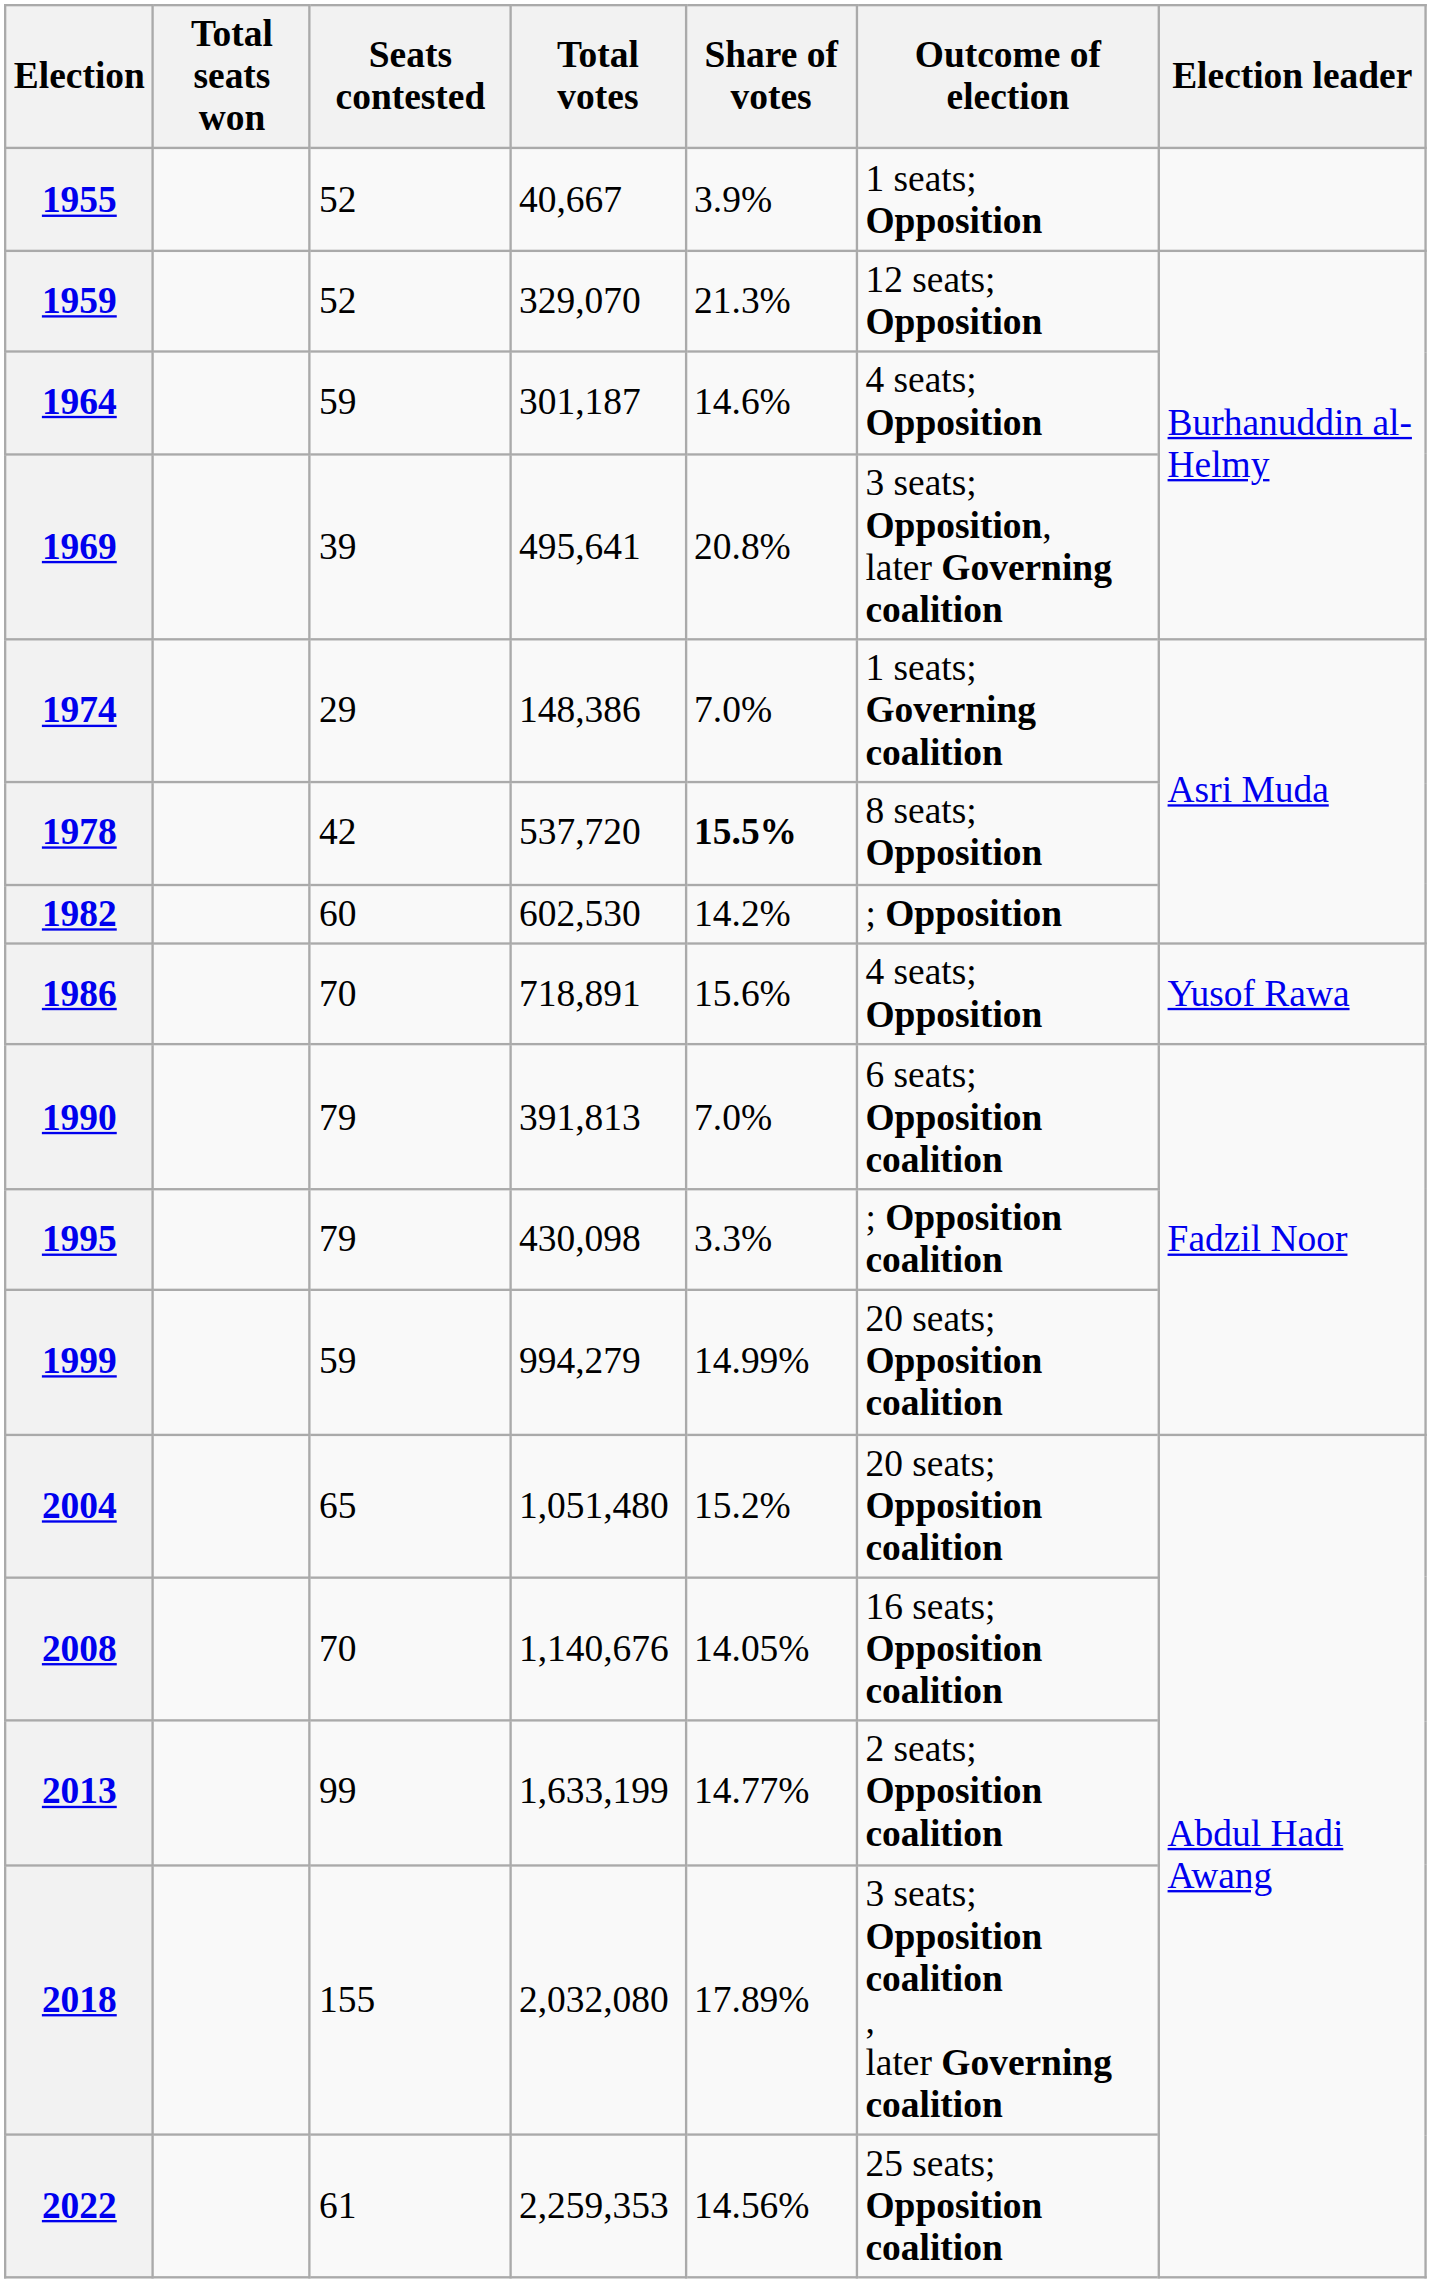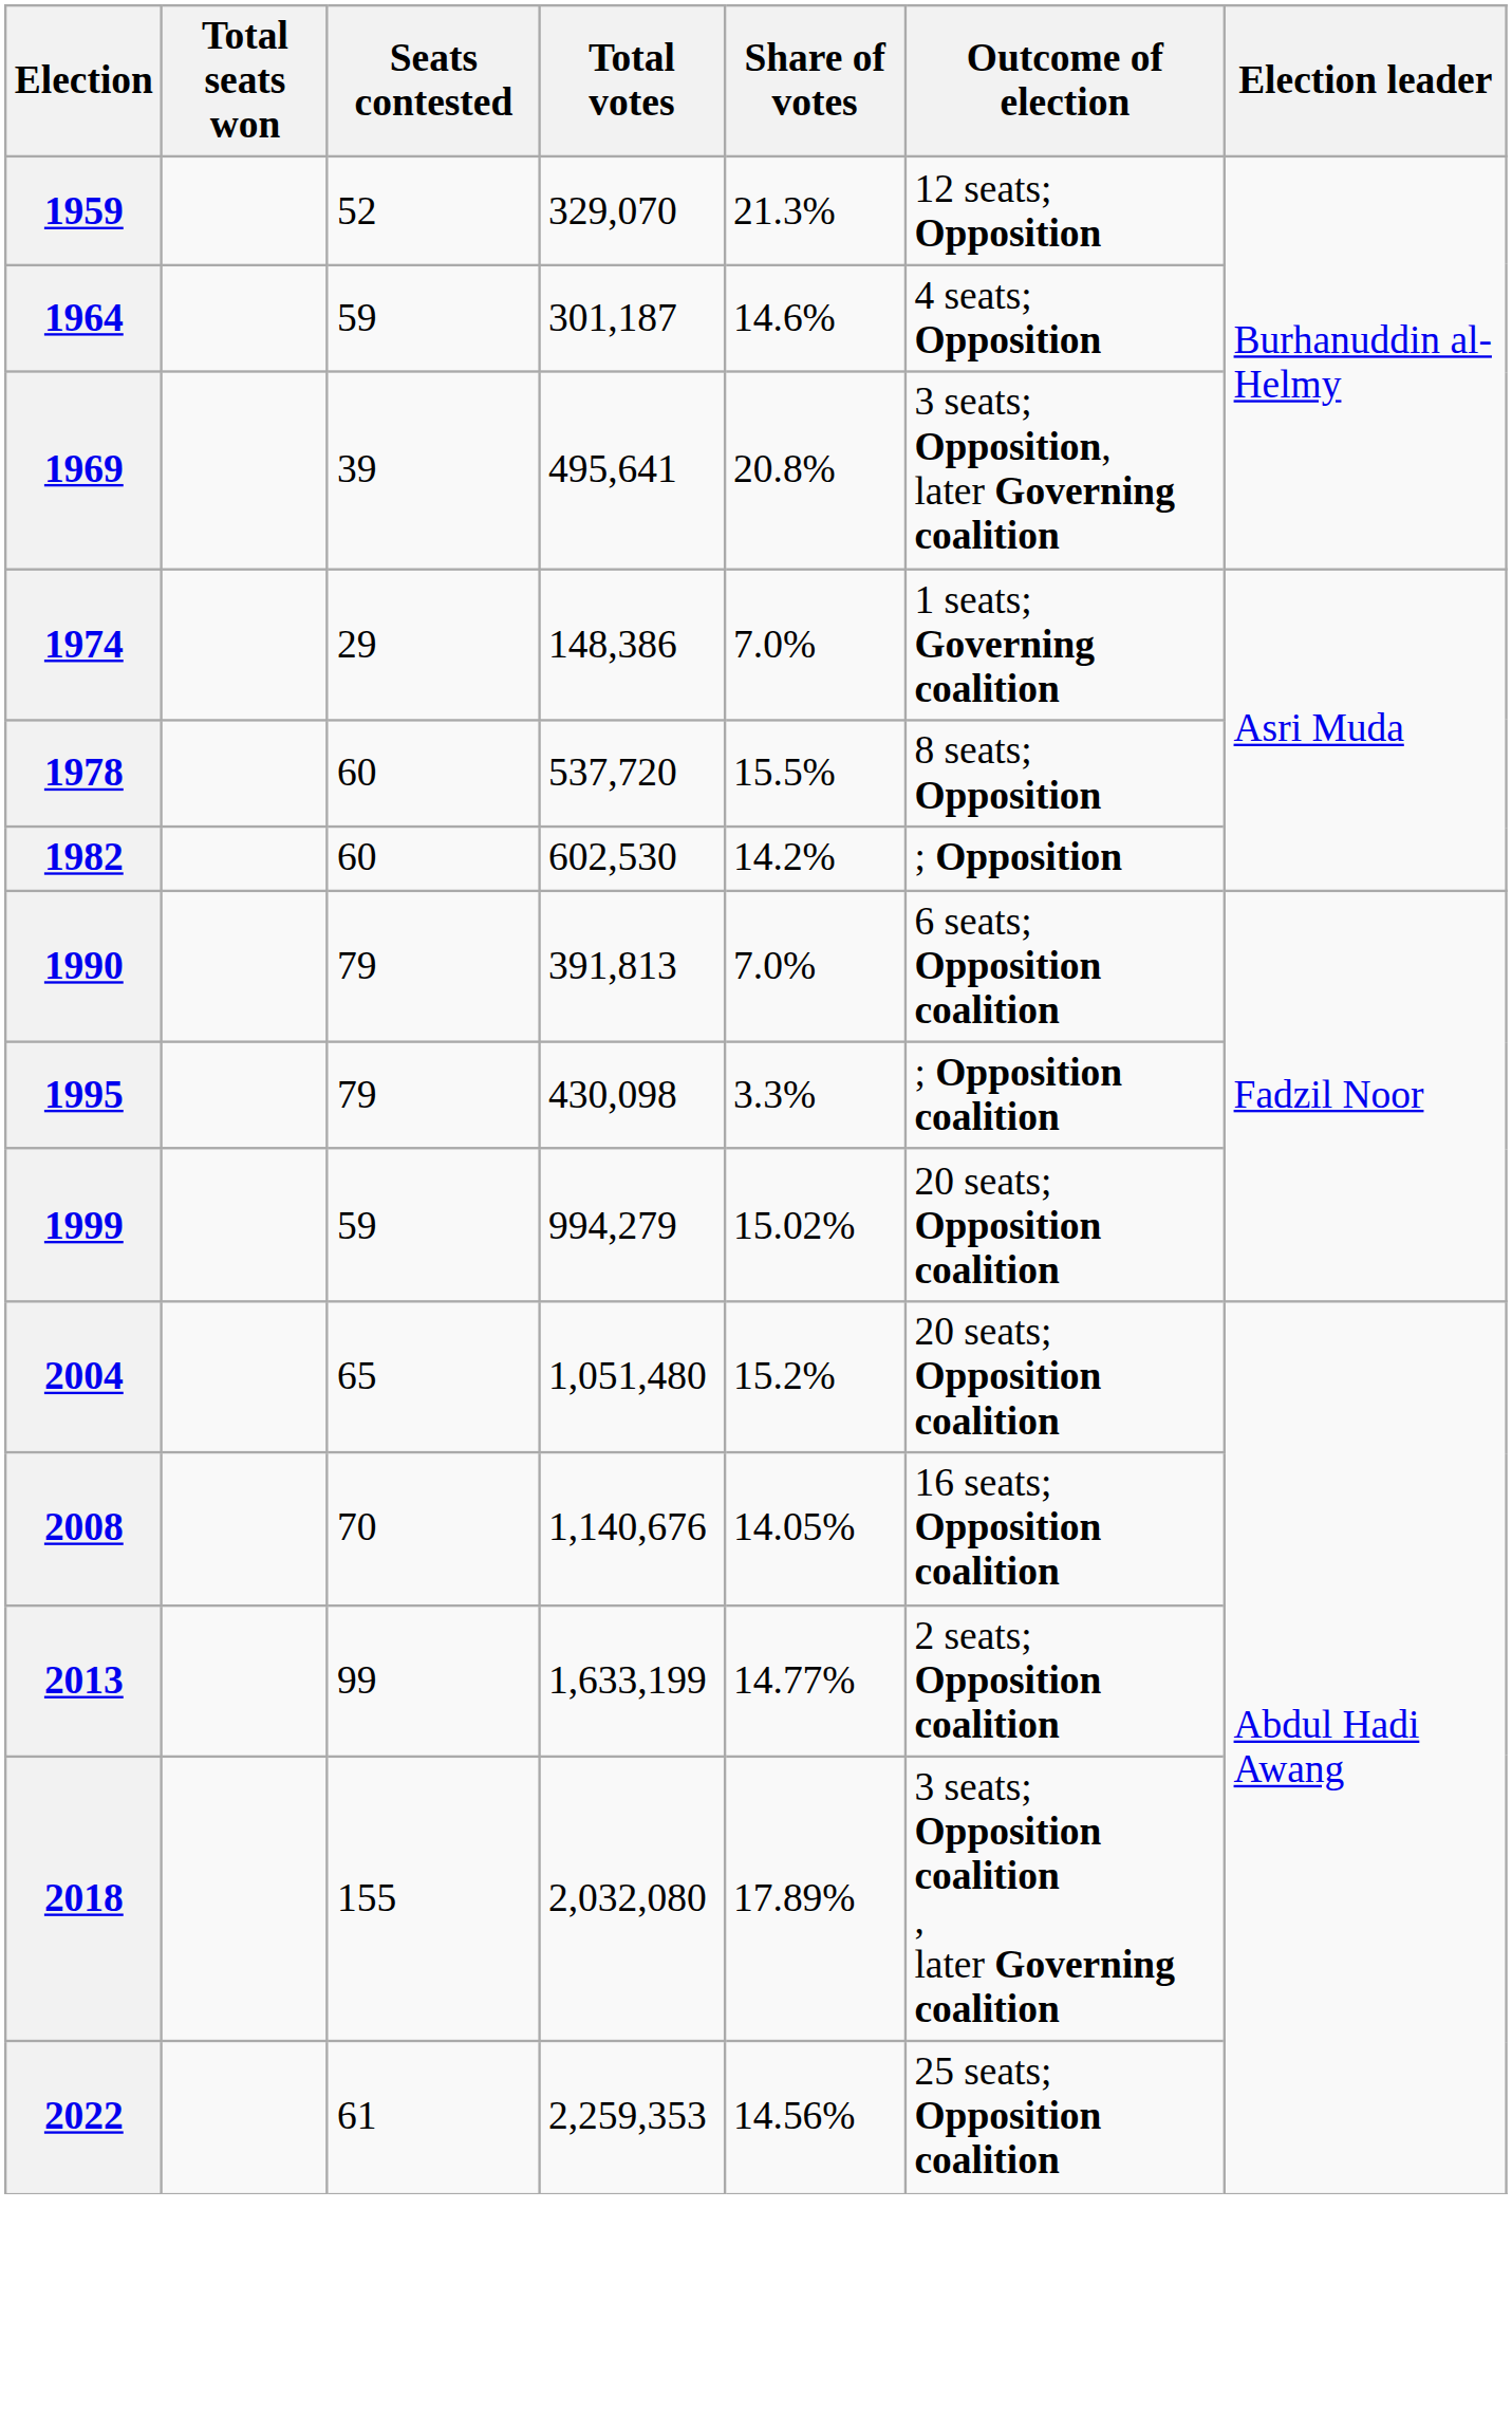 <table class="wikitable">
 <tr>
 <th>Election</th>
 <th>Total seats won</th>
 <th>Seats contested</th>
 <th>Total votes</th>
 <th>Share of votes</th>
 <th>Outcome of election</th>
 <th>Election leader</th>
-</tr>
-<tr>
-<th><a href='#'>1955</a></th>
-<td></td>
-<td>52</td>
-<td>40,667</td>
-<td>3.9%</td>
-<td>1 seats; <strong>Opposition</strong></td>
-<td></td>
 </tr>
 <tr>
 <th><a href='#'>1959</a></th>
 <td></td>
 <td>52</td>
 <td>329,070</td>
 <td>21.3%</td>
 <td>12 seats; <strong>Opposition</strong></td>
 <td rowspan=3><a href='#'>Burhanuddin al-Helmy</a></td>
 </tr>
 <tr>
 <th><a href='#'>1964</a></th>
 <td></td>
 <td>59</td>
 <td>301,187</td>
 <td>14.6%</td>
 <td>4 seats; <strong>Opposition</strong></td>
 </tr>
 <tr>
 <th><a href='#'>1969</a></th>
 <td></td>
 <td>39</td>
 <td>495,641</td>
 <td>20.8%</td>
 <td>3 seats; <strong>Opposition</strong>, <br> later <strong> Governing coalition</strong> <br> </td>
 </tr>
 <tr>
 <th><a href='#'>1974</a></th>
 <td></td>
 <td>29</td>
 <td>148,386</td>
 <td>7.0%</td>
 <td>1 seats; <strong>Governing coalition</strong> <br> </td>
 <td rowspan=3><a href='#'>Asri Muda</a></td>
 </tr>
 <tr>
 <th><a href='#'>1978</a></th>
 <td></td>
-<td>42</td>
+<td>60</td>
 <td>537,720</td>
-<td><strong>15.5%</strong></td>
+<td>15.5%</td>
 <td>8 seats; <strong>Opposition</strong> <br> </td>
 </tr>
 <tr>
 <th><a href='#'>1982</a></th>
 <td></td>
 <td>60</td>
 <td>602,530</td>
 <td>14.2%</td>
 <td>; <strong>Opposition</strong> <br> </td>
-</tr>
-<tr>
-<th><a href='#'>1986</a></th>
-<td></td>
-<td>70</td>
-<td>718,891</td>
-<td>15.6%</td>
-<td>4 seats; <strong>Opposition</strong> <br> </td>
-<td><a href='#'>Yusof Rawa</a></td>
 </tr>
 <tr>
 <th><a href='#'>1990</a></th>
 <td></td>
 <td>79</td>
 <td>391,813</td>
 <td>7.0%</td>
 <td>6 seats; <strong>Opposition coalition</strong> <br> </td>
 <td rowspan=3><a href='#'>Fadzil Noor</a></td>
 </tr>
 <tr>
 <th><a href='#'>1995</a></th>
 <td></td>
 <td>79</td>
 <td>430,098</td>
 <td>3.3%</td>
 <td>; <strong>Opposition coalition</strong> <br> </td>
 </tr>
 <tr>
 <th><a href='#'>1999</a></th>
 <td></td>
 <td>59</td>
 <td>994,279</td>
-<td>14.99%</td>
+<td>15.02%</td>
 <td> 20 seats; <strong>Opposition coalition</strong> <br></td>
 </tr>
 <tr>
 <th><a href='#'>2004</a></th>
 <td></td>
 <td>65</td>
 <td>1,051,480</td>
 <td>15.2%</td>
 <td> 20 seats; <strong>Opposition coalition</strong><br></td>
 <td rowspan="5"><a href='#'>Abdul Hadi Awang</a></td>
 </tr>
 <tr>
 <th><a href='#'>2008</a></th>
 <td></td>
 <td>70</td>
 <td>1,140,676</td>
 <td>14.05%</td>
 <td> 16 seats; <strong>Opposition coalition</strong> <br></td>
 </tr>
 <tr>
 <th><a href='#'>2013</a></th>
 <td></td>
 <td>99</td>
 <td>1,633,199</td>
 <td>14.77%</td>
 <td> 2 seats; <strong> Opposition coalition </strong> <br></td>
 </tr>
 <tr>
 <th><a href='#'>2018</a></th>
 <td></td>
 <td>155</td>
 <td>2,032,080</td>
 <td>17.89%</td>
 <td> 3 seats; <strong> Opposition coalition</strong> <br>, <br>later <strong> Governing coalition</strong> <br></td>
 </tr>
 <tr>
 <th><a href='#'>2022</a></th>
 <td></td>
 <td>61</td>
 <td>2,259,353</td>
 <td>14.56%</td>
 <td> 25 seats; <strong> Opposition coalition </strong> <br></td>
 </tr>
 </table>
